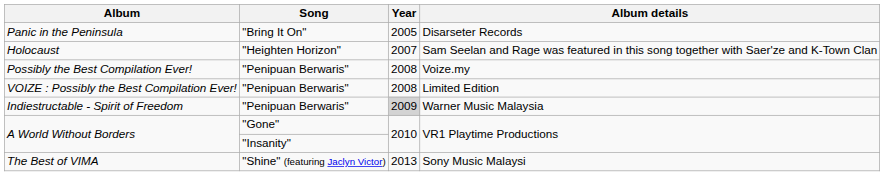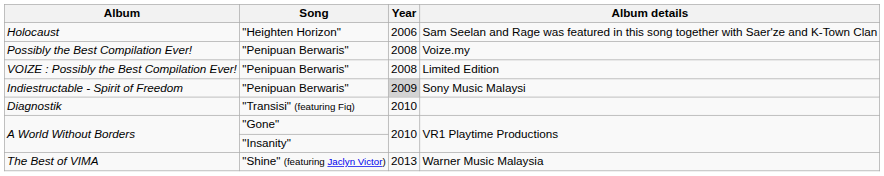 <table class="wikitable">
 <tr>
 <th>Album</th>
 <th>Song</th>
 <th>Year</th>
 <th>Album details</th>
 </tr>
 <tr>
-<td><em>Panic in the Peninsula</em></td>
-<td>"Bring It On"</td>
-<td>2005</td>
-<td>Disarseter Records</td>
-</tr>
-<tr>
 <td><em>Holocaust</em></td>
 <td>"Heighten Horizon"</td>
-<td>2007</td>
+<td>2006</td>
 <td>Sam Seelan and Rage was featured in this song together with Saer'ze and K-Town Clan</td>
 </tr>
 <tr>
 <td><em>Possibly the Best Compilation Ever!</em></td>
 <td>"Penipuan Berwaris"</td>
 <td>2008</td>
 <td>Voize.my</td>
 </tr>
 <tr>
 <td><em>VOIZE : Possibly the Best Compilation Ever!</em></td>
 <td>"Penipuan Berwaris"</td>
 <td>2008</td>
 <td>Limited Edition</td>
 </tr>
 <tr>
 <td><em>Indiestructable - Spirit of Freedom</em></td>
 <td>"Penipuan Berwaris"</td>
 <td style="background: lightgrey;">2009</td>
-<td>Warner Music Malaysia</td>
+<td>Sony Music Malaysi</td>
+</tr>
+<tr>
+<td><em>Diagnostik</em></td>
+<td>"Transisi" <small>(featuring Fiq)</small></td>
+<td>2010</td>
+<td></td>
 </tr>
 <tr>
 <td rowspan="2"><em>A World Without Borders</em></td>
 <td>"Gone"</td>
 <td rowspan="2">2010</td>
 <td rowspan="2">VR1 Playtime Productions</td>
 </tr>
 <tr>
 <td>"Insanity"</td>
 </tr>
 <tr>
 <td><em>The Best of VIMA</em></td>
 <td>"Shine" <small>(featuring <a href='#'>Jaclyn Victor</a>)</small></td>
 <td>2013</td>
-<td>Sony Music Malaysi</td>
+<td>Warner Music Malaysia</td>
 </tr>
 </table>
